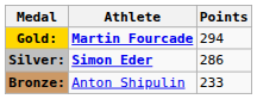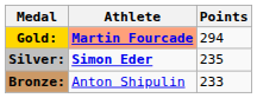 <table class="wikitable">
 <tr>
 <th><strong>Medal</strong></th>
 <th><strong>Athlete</strong></th>
 <th><strong>Points</strong></th>
 </tr>
 <tr>
 <td style="text-align:center;background-color:gold;"><strong>Gold:</strong></td>
-<td> <strong><a href='#'>Martin Fourcade </a></strong></td>
+<td style="background: lightsalmon;"> <strong><a href='#'>Martin Fourcade </a></strong></td>
 <td>294</td>
 </tr>
 <tr>
 <td style="text-align:center;background-color:silver;"><strong>Silver:</strong></td>
 <td><strong> <a href='#'>Simon Eder </a></strong></td>
-<td>286</td>
+<td>235</td>
 </tr>
 <tr>
 <td style="text-align:center;background-color:#CC9966;"><strong>Bronze:</strong></td>
 <td> <a href='#'>Anton Shipulin </a></td>
 <td>233</td>
 </tr>
 </table>
